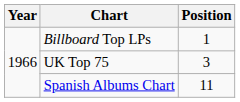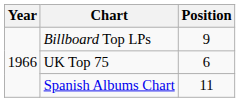 <table class="wikitable">
 <tr>
 <th>Year</th>
 <th>Chart</th>
 <th>Position</th>
 </tr>
 <tr>
 <td rowspan="3">1966</td>
 <td><em>Billboard</em> Top LPs</td>
-<td style="text-align:center;">1</td>
+<td style="text-align:center;">9</td>
 </tr>
 <tr>
 <td>UK Top 75</td>
-<td style="text-align:center;">3</td>
+<td style="text-align:center;">6</td>
 </tr>
 <tr>
 <td><a href='#'>Spanish Albums Chart</a></td>
 <td style="text-align:center;">11</td>
 </tr>
 </table>
